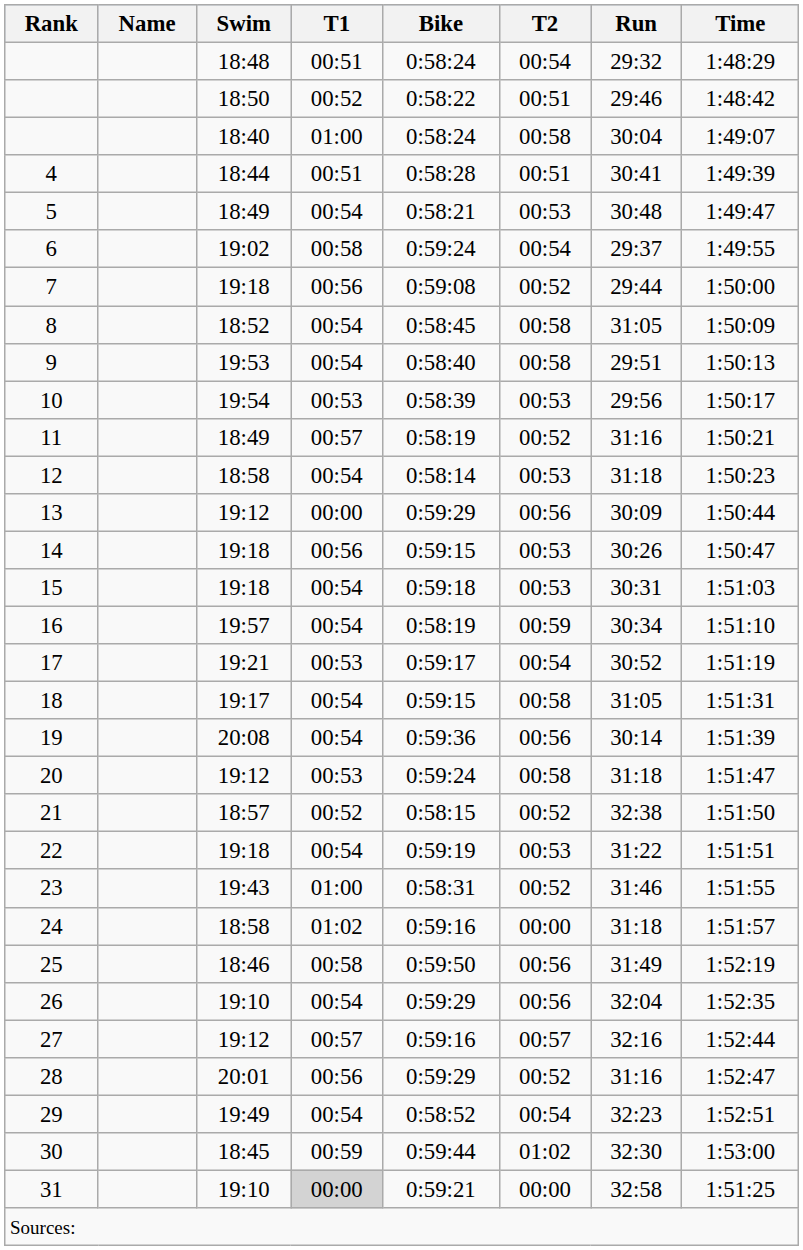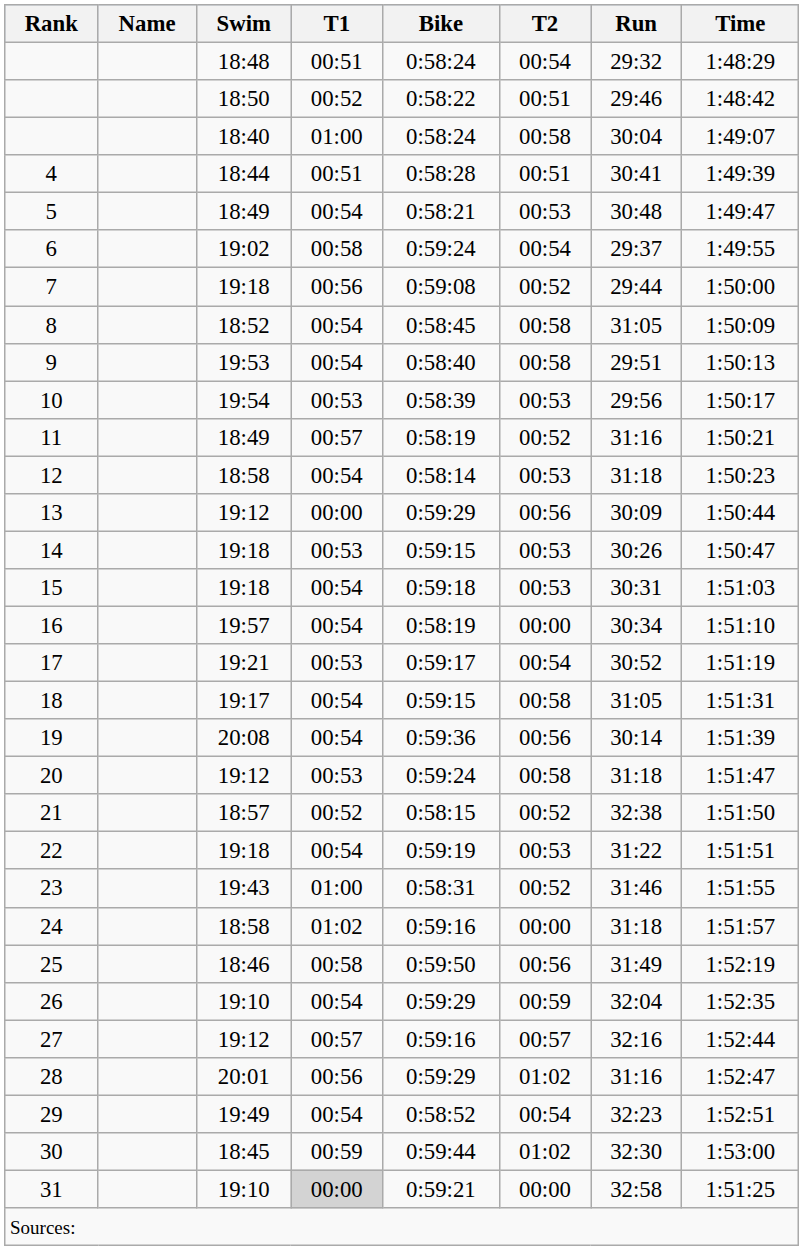 <table class="wikitable sortable" style="font-size:95%" width="60%">
 <tr bgcolor="lightsteelblue">
 <th>Rank</th>
 <th>Name</th>
 <th>Swim</th>
 <th>T1</th>
 <th>Bike</th>
 <th>T2</th>
 <th>Run</th>
 <th>Time</th>
 </tr>
 <tr align="center">
 <td></td>
 <td align="left"></td>
 <td>18:48</td>
 <td>00:51</td>
 <td>0:58:24</td>
 <td>00:54</td>
 <td>29:32</td>
 <td>1:48:29</td>
 </tr>
 <tr align="center">
 <td></td>
 <td align="left"></td>
 <td>18:50</td>
 <td>00:52</td>
 <td>0:58:22</td>
 <td>00:51</td>
 <td>29:46</td>
 <td>1:48:42</td>
 </tr>
 <tr align="center">
 <td></td>
 <td align="left"></td>
 <td>18:40</td>
 <td>01:00</td>
 <td>0:58:24</td>
 <td>00:58</td>
 <td>30:04</td>
 <td>1:49:07</td>
 </tr>
 <tr align="center">
 <td>4</td>
 <td align="left"></td>
 <td>18:44</td>
 <td>00:51</td>
 <td>0:58:28</td>
 <td>00:51</td>
 <td>30:41</td>
 <td>1:49:39</td>
 </tr>
 <tr align="center">
 <td>5</td>
 <td align="left"></td>
 <td>18:49</td>
 <td>00:54</td>
 <td>0:58:21</td>
 <td>00:53</td>
 <td>30:48</td>
 <td>1:49:47</td>
 </tr>
 <tr align="center">
 <td>6</td>
 <td align="left"></td>
 <td>19:02</td>
 <td>00:58</td>
 <td>0:59:24</td>
 <td>00:54</td>
 <td>29:37</td>
 <td>1:49:55</td>
 </tr>
 <tr align="center">
 <td>7</td>
 <td align="left"></td>
 <td>19:18</td>
 <td>00:56</td>
 <td>0:59:08</td>
 <td>00:52</td>
 <td>29:44</td>
 <td>1:50:00</td>
 </tr>
 <tr align="center">
 <td>8</td>
 <td align="left"></td>
 <td>18:52</td>
 <td>00:54</td>
 <td>0:58:45</td>
 <td>00:58</td>
 <td>31:05</td>
 <td>1:50:09</td>
 </tr>
 <tr align="center">
 <td>9</td>
 <td align="left"></td>
 <td>19:53</td>
 <td>00:54</td>
 <td>0:58:40</td>
 <td>00:58</td>
 <td>29:51</td>
 <td>1:50:13</td>
 </tr>
 <tr align="center">
 <td>10</td>
 <td align="left"></td>
 <td>19:54</td>
 <td>00:53</td>
 <td>0:58:39</td>
 <td>00:53</td>
 <td>29:56</td>
 <td>1:50:17</td>
 </tr>
 <tr align="center">
 <td>11</td>
 <td align="left"></td>
 <td>18:49</td>
 <td>00:57</td>
 <td>0:58:19</td>
 <td>00:52</td>
 <td>31:16</td>
 <td>1:50:21</td>
 </tr>
 <tr align="center">
 <td>12</td>
 <td align="left"></td>
 <td>18:58</td>
 <td>00:54</td>
 <td>0:58:14</td>
 <td>00:53</td>
 <td>31:18</td>
 <td>1:50:23</td>
 </tr>
 <tr align="center">
 <td>13</td>
 <td align="left"></td>
 <td>19:12</td>
 <td>00:00</td>
 <td>0:59:29</td>
 <td>00:56</td>
 <td>30:09</td>
 <td>1:50:44</td>
 </tr>
 <tr align="center">
 <td>14</td>
 <td align="left"></td>
 <td>19:18</td>
-<td>00:56</td>
+<td>00:53</td>
 <td>0:59:15</td>
 <td>00:53</td>
 <td>30:26</td>
 <td>1:50:47</td>
 </tr>
 <tr align="center">
 <td>15</td>
 <td align="left"></td>
 <td>19:18</td>
 <td>00:54</td>
 <td>0:59:18</td>
 <td>00:53</td>
 <td>30:31</td>
 <td>1:51:03</td>
 </tr>
 <tr align="center">
 <td>16</td>
 <td align="left"></td>
 <td>19:57</td>
 <td>00:54</td>
 <td>0:58:19</td>
-<td>00:59</td>
+<td>00:00</td>
 <td>30:34</td>
 <td>1:51:10</td>
 </tr>
 <tr align="center">
 <td>17</td>
 <td align="left"></td>
 <td>19:21</td>
 <td>00:53</td>
 <td>0:59:17</td>
 <td>00:54</td>
 <td>30:52</td>
 <td>1:51:19</td>
 </tr>
 <tr align="center">
 <td>18</td>
 <td align="left"></td>
 <td>19:17</td>
 <td>00:54</td>
 <td>0:59:15</td>
 <td>00:58</td>
 <td>31:05</td>
 <td>1:51:31</td>
 </tr>
 <tr align="center">
 <td>19</td>
 <td align="left"></td>
 <td>20:08</td>
 <td>00:54</td>
 <td>0:59:36</td>
 <td>00:56</td>
 <td>30:14</td>
 <td>1:51:39</td>
 </tr>
 <tr align="center">
 <td>20</td>
 <td align="left"></td>
 <td>19:12</td>
 <td>00:53</td>
 <td>0:59:24</td>
 <td>00:58</td>
 <td>31:18</td>
 <td>1:51:47</td>
 </tr>
 <tr align="center">
 <td>21</td>
 <td align="left"></td>
 <td>18:57</td>
 <td>00:52</td>
 <td>0:58:15</td>
 <td>00:52</td>
 <td>32:38</td>
 <td>1:51:50</td>
 </tr>
 <tr align="center">
 <td>22</td>
 <td align="left"></td>
 <td>19:18</td>
 <td>00:54</td>
 <td>0:59:19</td>
 <td>00:53</td>
 <td>31:22</td>
 <td>1:51:51</td>
 </tr>
 <tr align="center">
 <td>23</td>
 <td align="left"></td>
 <td>19:43</td>
 <td>01:00</td>
 <td>0:58:31</td>
 <td>00:52</td>
 <td>31:46</td>
 <td>1:51:55</td>
 </tr>
 <tr align="center">
 <td>24</td>
 <td align="left"></td>
 <td>18:58</td>
 <td>01:02</td>
 <td>0:59:16</td>
 <td>00:00</td>
 <td>31:18</td>
 <td>1:51:57</td>
 </tr>
 <tr align="center">
 <td>25</td>
 <td align="left"></td>
 <td>18:46</td>
 <td>00:58</td>
 <td>0:59:50</td>
 <td>00:56</td>
 <td>31:49</td>
 <td>1:52:19</td>
 </tr>
 <tr align="center">
 <td>26</td>
 <td align="left"></td>
 <td>19:10</td>
 <td>00:54</td>
 <td>0:59:29</td>
-<td>00:56</td>
+<td>00:59</td>
 <td>32:04</td>
 <td>1:52:35</td>
 </tr>
 <tr align="center">
 <td>27</td>
 <td align="left"></td>
 <td>19:12</td>
 <td>00:57</td>
 <td>0:59:16</td>
 <td>00:57</td>
 <td>32:16</td>
 <td>1:52:44</td>
 </tr>
 <tr align="center">
 <td>28</td>
 <td align="left"></td>
 <td>20:01</td>
 <td>00:56</td>
 <td>0:59:29</td>
-<td>00:52</td>
+<td>01:02</td>
 <td>31:16</td>
 <td>1:52:47</td>
 </tr>
 <tr align="center">
 <td>29</td>
 <td align="left"></td>
 <td>19:49</td>
 <td>00:54</td>
 <td>0:58:52</td>
 <td>00:54</td>
 <td>32:23</td>
 <td>1:52:51</td>
 </tr>
 <tr align="center">
 <td>30</td>
 <td align="left"></td>
 <td>18:45</td>
 <td>00:59</td>
 <td>0:59:44</td>
 <td>01:02</td>
 <td>32:30</td>
 <td>1:53:00</td>
 </tr>
 <tr align="center">
 <td>31</td>
 <td align="left"></td>
 <td>19:10</td>
 <td style="background: lightgrey;">00:00</td>
 <td>0:59:21</td>
 <td>00:00</td>
 <td>32:58</td>
 <td>1:51:25</td>
 </tr>
 <tr class="sortbottom">
 <td colspan="8"><small>Sources:</small></td>
 </tr>
 </table>
